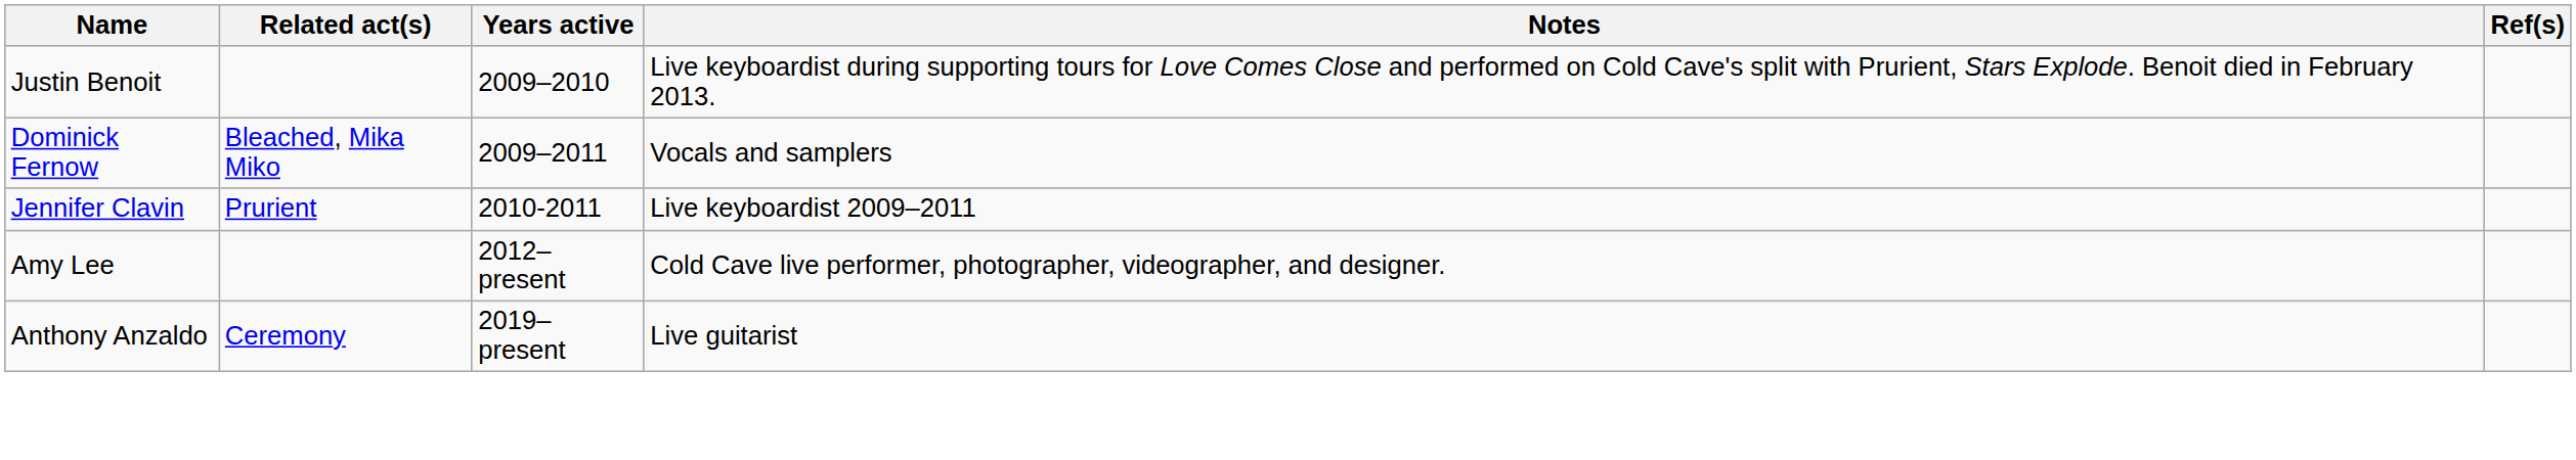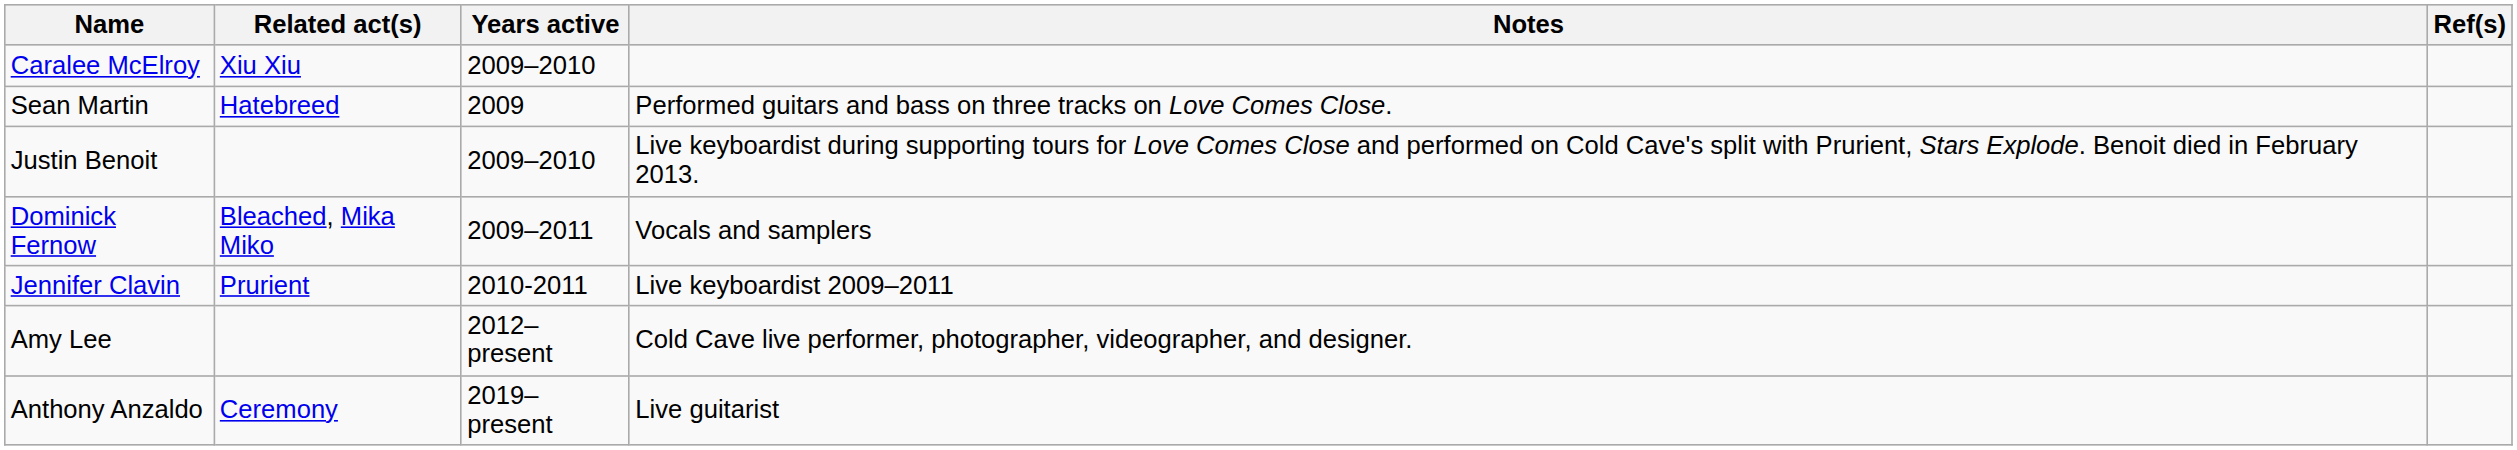 <table class="wikitable sortable">
 <tr>
 <th>Name</th>
 <th>Related act(s)</th>
 <th>Years active</th>
 <th>Notes</th>
 <th>Ref(s)</th>
+</tr>
+<tr>
+<td><a href='#'>Caralee McElroy</a></td>
+<td><a href='#'>Xiu Xiu</a></td>
+<td>2009–2010</td>
+<td></td>
+<td></td>
+</tr>
+<tr>
+<td>Sean Martin</td>
+<td><a href='#'>Hatebreed</a></td>
+<td>2009</td>
+<td>Performed guitars and bass on three tracks on <em>Love Comes Close</em>.</td>
+<td></td>
 </tr>
 <tr>
 <td>Justin Benoit</td>
 <td></td>
 <td>2009–2010</td>
 <td>Live keyboardist during supporting tours for <em>Love Comes Close</em> and performed on Cold Cave's split with Prurient, <em>Stars Explode</em>. Benoit died in February 2013.</td>
 <td></td>
 </tr>
 <tr>
 <td><a href='#'>Dominick Fernow</a></td>
 <td><a href='#'>Bleached</a>, <a href='#'>Mika Miko</a></td>
 <td>2009–2011</td>
 <td>Vocals and samplers</td>
 <td></td>
 </tr>
 <tr>
 <td><a href='#'>Jennifer Clavin</a></td>
 <td><a href='#'>Prurient</a></td>
 <td>2010-2011</td>
 <td>Live keyboardist 2009–2011</td>
 <td></td>
 </tr>
 <tr>
 <td>Amy Lee</td>
 <td></td>
 <td>2012–present</td>
 <td>Cold Cave live performer, photographer, videographer, and designer.</td>
 <td></td>
 </tr>
 <tr>
 <td>Anthony Anzaldo</td>
 <td><a href='#'>Ceremony</a></td>
 <td>2019–present</td>
 <td>Live guitarist</td>
 <td></td>
 </tr>
 </table>
